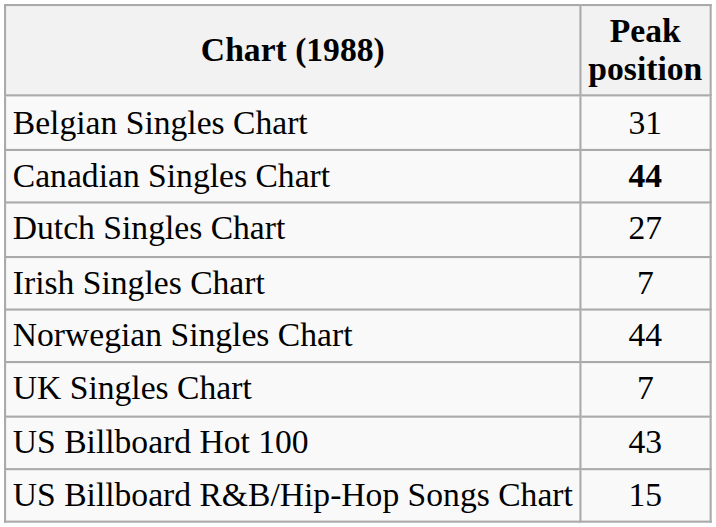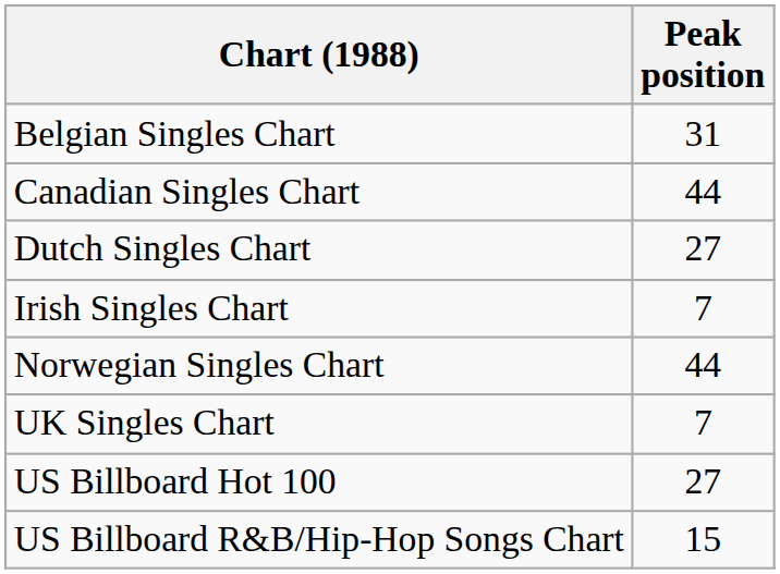 <table class="wikitable sortable">
 <tr>
 <th>Chart (1988)</th>
 <th>Peak<br>position</th>
 </tr>
 <tr>
 <td align="left">Belgian Singles Chart</td>
 <td style="text-align:center;">31</td>
 </tr>
 <tr>
 <td align="left">Canadian Singles Chart</td>
-<td style="text-align:center;"><strong>44</strong></td>
+<td style="text-align:center;">44</td>
 </tr>
 <tr>
 <td align="left">Dutch Singles Chart</td>
 <td style="text-align:center;">27</td>
 </tr>
 <tr>
 <td align="left">Irish Singles Chart</td>
 <td style="text-align:center;">7</td>
 </tr>
 <tr>
 <td align="left">Norwegian Singles Chart</td>
 <td style="text-align:center;">44</td>
 </tr>
 <tr>
 <td align="left">UK Singles Chart</td>
 <td style="text-align:center;">7</td>
 </tr>
 <tr>
 <td align="left">US Billboard Hot 100</td>
-<td style="text-align:center;">43</td>
+<td style="text-align:center;">27</td>
 </tr>
 <tr>
 <td align="left">US Billboard R&B/Hip-Hop Songs Chart</td>
 <td style="text-align:center;">15</td>
 </tr>
 </table>
